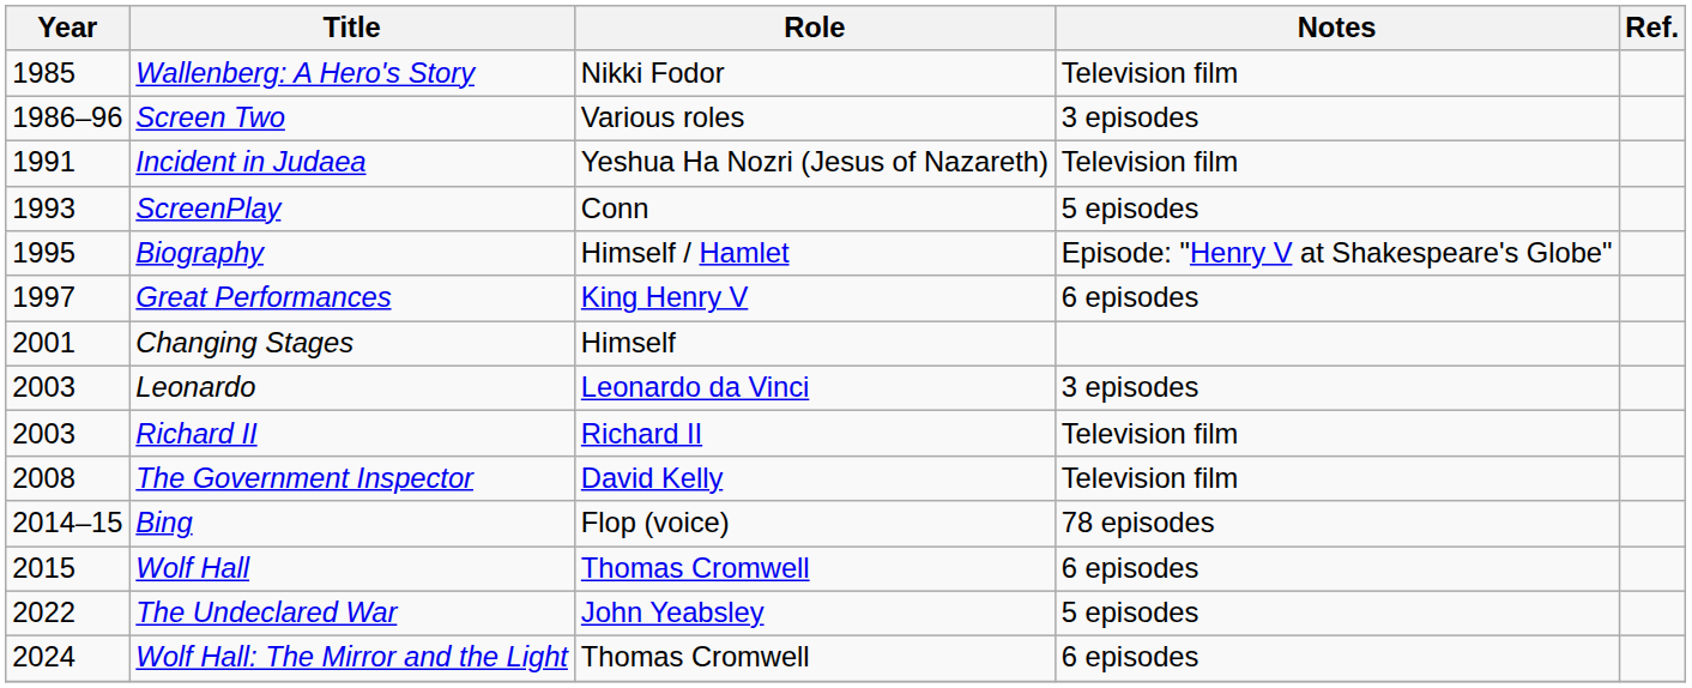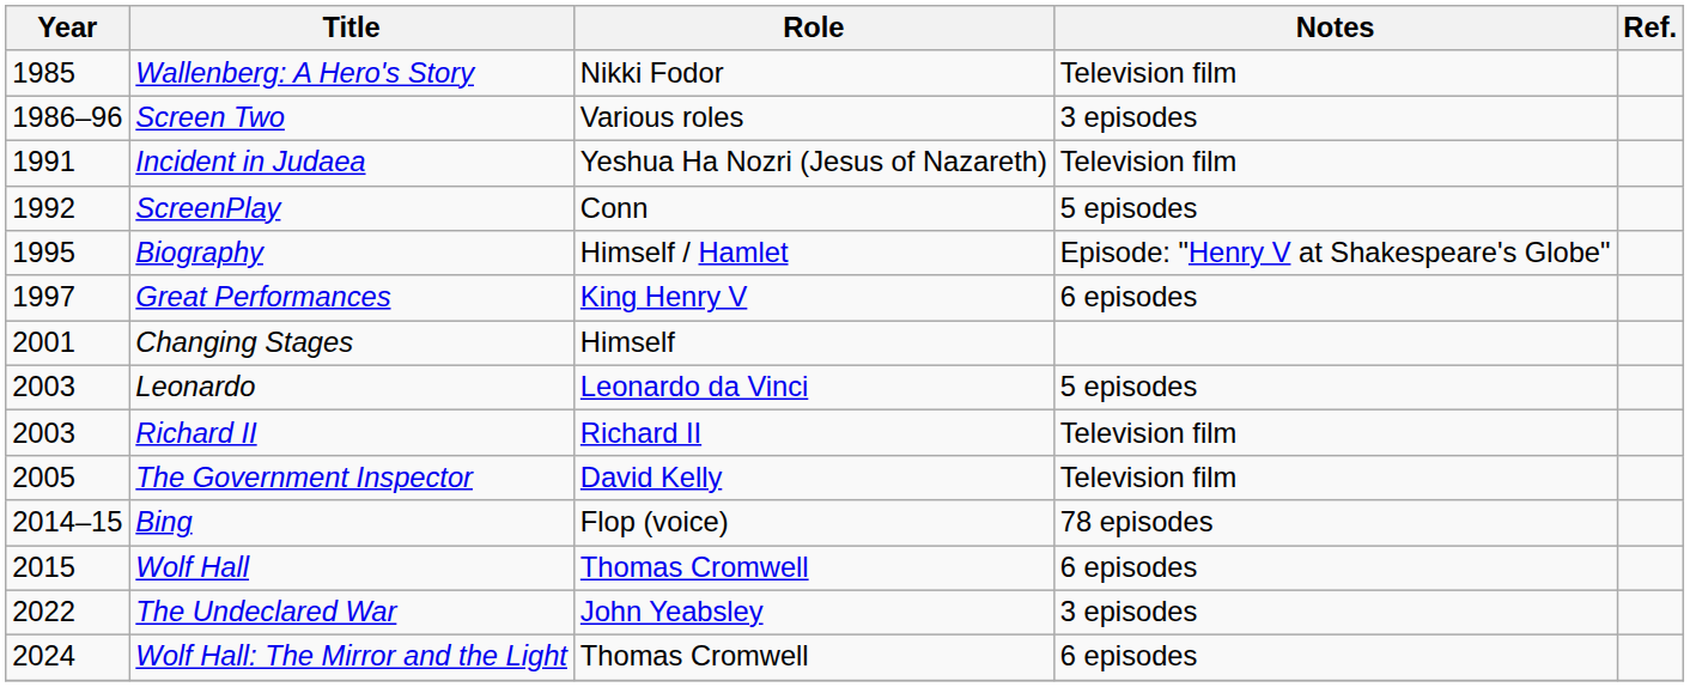 <table class="wikitable sortable">
 <tr>
 <th>Year</th>
 <th>Title</th>
 <th>Role</th>
 <th>Notes</th>
 <th>Ref.</th>
 </tr>
 <tr>
 <td>1985</td>
 <td><em><a href='#'>Wallenberg: A Hero's Story</a></em></td>
 <td>Nikki Fodor</td>
 <td>Television film</td>
 <td></td>
 </tr>
 <tr>
 <td>1986–96</td>
 <td><em><a href='#'>Screen Two</a></em></td>
 <td>Various roles</td>
 <td>3 episodes</td>
 <td></td>
 </tr>
 <tr>
 <td>1991</td>
 <td><em><a href='#'>Incident in Judaea</a></em></td>
 <td>Yeshua Ha Nozri (Jesus of Nazareth)</td>
 <td>Television film</td>
 <td></td>
 </tr>
 <tr>
-<td>1993</td>
+<td>1992</td>
 <td><em><a href='#'>ScreenPlay</a></em></td>
 <td>Conn</td>
 <td>5 episodes</td>
 <td></td>
 </tr>
 <tr>
 <td>1995</td>
 <td><a href='#'><em>Biography</em></a></td>
 <td>Himself / <a href='#'>Hamlet</a></td>
 <td>Episode: "<a href='#'>Henry V</a> at Shakespeare's Globe"</td>
 <td></td>
 </tr>
 <tr>
 <td>1997</td>
 <td><em><a href='#'>Great Performances</a></em></td>
 <td><a href='#'>King Henry V</a></td>
 <td>6 episodes</td>
 <td></td>
 </tr>
 <tr>
 <td>2001</td>
 <td><em>Changing Stages</em></td>
 <td>Himself</td>
 <td></td>
 <td></td>
 </tr>
 <tr>
 <td>2003</td>
 <td><em>Leonardo</em></td>
 <td><a href='#'>Leonardo da Vinci</a></td>
-<td>3 episodes</td>
+<td>5 episodes</td>
 <td></td>
 </tr>
 <tr>
 <td>2003</td>
 <td><em><a href='#'>Richard II</a></em></td>
 <td><a href='#'>Richard II</a></td>
 <td>Television film</td>
 <td></td>
 </tr>
 <tr>
-<td>2008</td>
+<td>2005</td>
 <td><em><a href='#'>The Government Inspector</a></em></td>
 <td><a href='#'>David Kelly</a></td>
 <td>Television film</td>
 <td></td>
 </tr>
 <tr>
 <td>2014–15</td>
 <td><em><a href='#'>Bing</a></em></td>
 <td>Flop (voice)</td>
 <td>78 episodes</td>
 <td></td>
 </tr>
 <tr>
 <td>2015</td>
 <td><em><a href='#'>Wolf Hall</a></em></td>
 <td><a href='#'>Thomas Cromwell</a></td>
 <td>6 episodes</td>
 <td></td>
 </tr>
 <tr>
 <td>2022</td>
 <td><em><a href='#'>The Undeclared War</a></em></td>
 <td><a href='#'>John Yeabsley</a></td>
-<td>5 episodes</td>
+<td>3 episodes</td>
 <td></td>
 </tr>
 <tr>
 <td>2024</td>
 <td><em><a href='#'>Wolf Hall: The Mirror and the Light</a></em></td>
 <td>Thomas Cromwell</td>
 <td>6 episodes</td>
 <td></td>
 </tr>
 <tr>
 </tr>
 </table>
